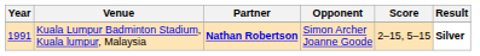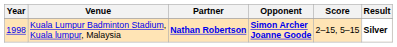 <table class="sortable wikitable" style="font-size: 90%;">
 <tr>
 <th>Year</th>
 <th>Venue</th>
 <th>Partner</th>
 <th>Opponent</th>
 <th>Score</th>
 <th>Result</th>
 </tr>
 <tr>
 </tr>
 <tr style="background:#FFE4B5">
-<td align="center"><a href='#'>1991</a></td>
+<td align="center"><a href='#'>1998</a></td>
 <td align="left"><a href='#'>Kuala Lumpur Badminton Stadium</a>,<br><a href='#'>Kuala lumpur</a>, Malaysia</td>
 <td align="left"><strong> <a href='#'>Nathan Robertson</a></strong></td>
-<td align="left"> <a href='#'>Simon Archer</a><br> <a href='#'>Joanne Goode</a></td>
+<td align="left"><strong> <a href='#'>Simon Archer</a><br> <a href='#'>Joanne Goode</a></strong></td>
 <td align="left">2–15, 5–15</td>
 <td style="text-align:left; background:white"> <strong>Silver</strong></td>
 </tr>
 </table>
